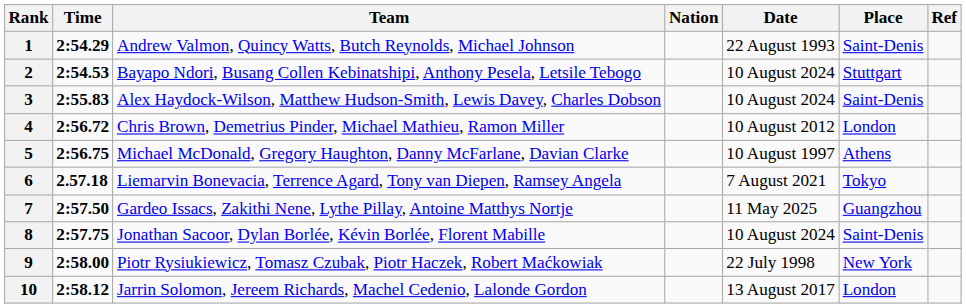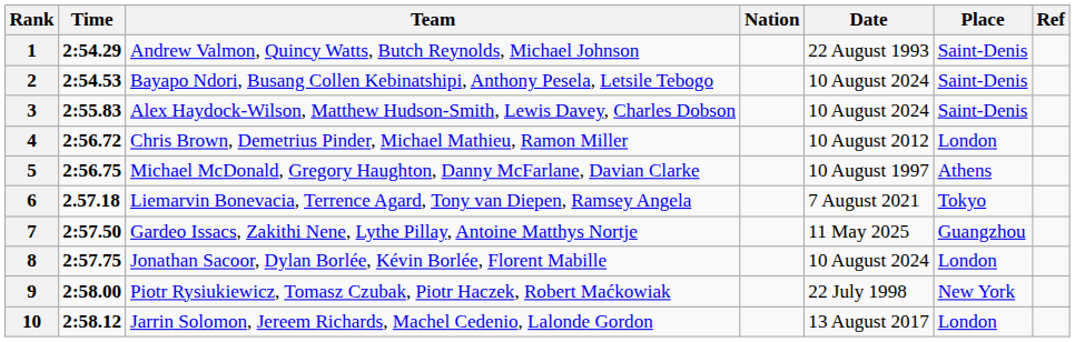 <table class="wikitable">
 <tr>
 <th>Rank</th>
 <th>Time</th>
 <th>Team</th>
 <th>Nation</th>
 <th>Date</th>
 <th>Place</th>
 <th>Ref</th>
 </tr>
 <tr>
 <th>1</th>
 <td><strong>2:54.29</strong></td>
 <td><a href='#'>Andrew Valmon</a>, <a href='#'>Quincy Watts</a>, <a href='#'>Butch Reynolds</a>, <a href='#'>Michael Johnson</a></td>
 <td></td>
 <td>22 August 1993</td>
 <td><a href='#'>Saint-Denis</a></td>
 <td></td>
 </tr>
 <tr>
 <th>2</th>
 <td><strong>2:54.53</strong></td>
 <td><a href='#'>Bayapo Ndori</a>, <a href='#'>Busang Collen Kebinatshipi</a>, <a href='#'>Anthony Pesela</a>, <a href='#'>Letsile Tebogo</a></td>
 <td></td>
 <td>10 August 2024</td>
-<td><a href='#'>Stuttgart</a></td>
+<td><a href='#'>Saint-Denis</a></td>
 <td></td>
 </tr>
 <tr>
 <th>3</th>
 <td><strong>2:55.83</strong></td>
 <td><a href='#'>Alex Haydock-Wilson</a>, <a href='#'>Matthew Hudson-Smith</a>, <a href='#'>Lewis Davey</a>, <a href='#'>Charles Dobson</a></td>
 <td></td>
 <td>10 August 2024</td>
 <td><a href='#'>Saint-Denis</a></td>
 <td></td>
 </tr>
 <tr>
 <th>4</th>
 <td><strong>2:56.72</strong></td>
 <td><a href='#'>Chris Brown</a>, <a href='#'>Demetrius Pinder</a>, <a href='#'>Michael Mathieu</a>, <a href='#'>Ramon Miller</a></td>
 <td></td>
 <td>10 August 2012</td>
 <td><a href='#'>London</a></td>
 <td></td>
 </tr>
 <tr>
 <th>5</th>
 <td><strong>2:56.75</strong></td>
 <td><a href='#'>Michael McDonald</a>, <a href='#'>Gregory Haughton</a>, <a href='#'>Danny McFarlane</a>, <a href='#'>Davian Clarke</a></td>
 <td></td>
 <td>10 August 1997</td>
 <td><a href='#'>Athens</a></td>
 <td></td>
 </tr>
 <tr>
 <th>6</th>
 <td><strong>2.57.18</strong></td>
 <td><a href='#'>Liemarvin Bonevacia</a>, <a href='#'>Terrence Agard</a>, <a href='#'>Tony van Diepen</a>, <a href='#'>Ramsey Angela</a></td>
 <td></td>
 <td>7 August 2021</td>
 <td><a href='#'>Tokyo</a></td>
 <td></td>
 </tr>
 <tr>
 <th>7</th>
 <td><strong>2:57.50</strong></td>
 <td><a href='#'>Gardeo Issacs</a>, <a href='#'>Zakithi Nene</a>, <a href='#'>Lythe Pillay</a>, <a href='#'>Antoine Matthys Nortje</a></td>
 <td></td>
 <td>11 May 2025</td>
 <td><a href='#'>Guangzhou</a></td>
 <td></td>
 </tr>
 <tr>
 <th>8</th>
 <td><strong>2:57.75</strong></td>
 <td><a href='#'>Jonathan Sacoor</a>, <a href='#'>Dylan Borlée</a>, <a href='#'>Kévin Borlée</a>, <a href='#'>Florent Mabille</a></td>
 <td></td>
 <td>10 August 2024</td>
-<td><a href='#'>Saint-Denis</a></td>
+<td><a href='#'>London</a></td>
 <td></td>
 </tr>
 <tr>
 <th>9</th>
 <td><strong>2:58.00</strong></td>
 <td><a href='#'>Piotr Rysiukiewicz</a>, <a href='#'>Tomasz Czubak</a>, <a href='#'>Piotr Haczek</a>, <a href='#'>Robert Maćkowiak</a></td>
 <td></td>
 <td>22 July 1998</td>
 <td><a href='#'>New York</a></td>
 <td></td>
 </tr>
 <tr>
 <th>10</th>
 <td><strong>2:58.12</strong></td>
 <td><a href='#'>Jarrin Solomon</a>, <a href='#'>Jereem Richards</a>, <a href='#'>Machel Cedenio</a>, <a href='#'>Lalonde Gordon</a></td>
 <td></td>
 <td>13 August 2017</td>
 <td><a href='#'>London</a></td>
 <td></td>
 </tr>
 </table>
